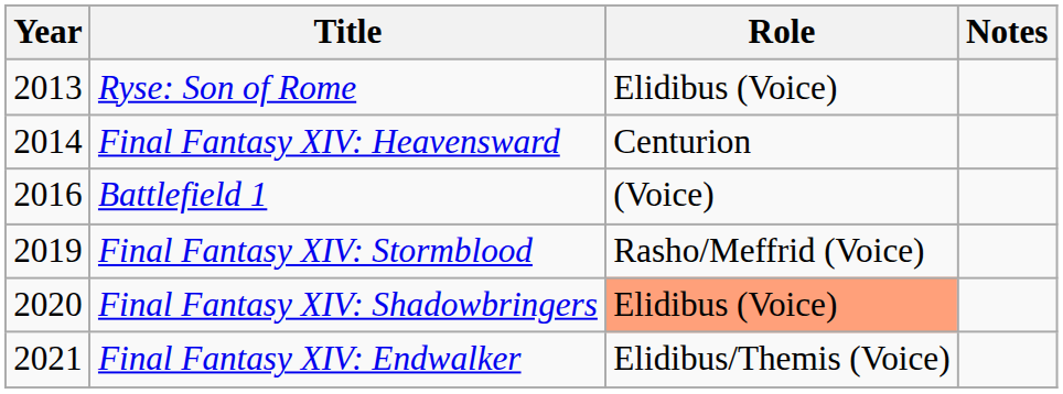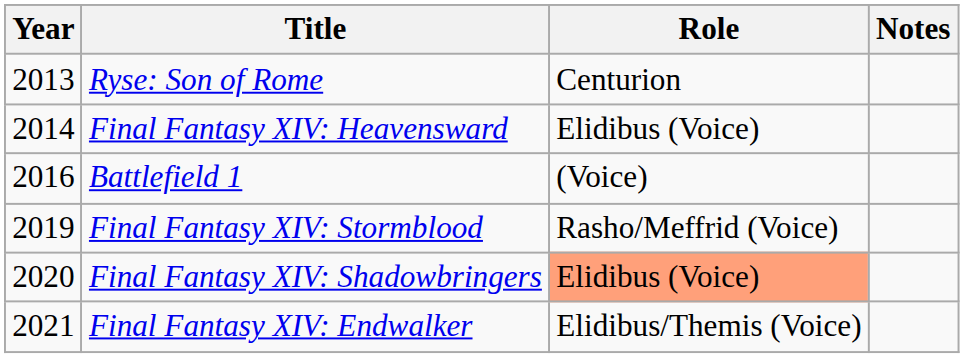 <table class="wikitable sortable">
 <tr>
 <th>Year</th>
 <th>Title</th>
 <th>Role</th>
 <th>Notes</th>
 </tr>
 <tr>
 <td>2013</td>
 <td><em><a href='#'>Ryse: Son of Rome</a></em></td>
-<td>Elidibus (Voice)</td>
+<td>Centurion</td>
 <td></td>
 </tr>
 <tr>
 <td>2014</td>
 <td><em><a href='#'>Final Fantasy XIV: Heavensward</a></em></td>
-<td>Centurion</td>
+<td>Elidibus (Voice)</td>
 <td></td>
 </tr>
 <tr>
 <td>2016</td>
 <td><em><a href='#'>Battlefield 1</a></em></td>
 <td>(Voice)</td>
 <td></td>
 </tr>
 <tr>
 <td>2019</td>
 <td><em><a href='#'>Final Fantasy XIV: Stormblood</a></em></td>
 <td>Rasho/Meffrid (Voice)</td>
 <td></td>
 </tr>
 <tr>
 <td>2020</td>
 <td><em><a href='#'>Final Fantasy XIV: Shadowbringers</a></em></td>
 <td style="background: lightsalmon;">Elidibus (Voice)</td>
 <td></td>
 </tr>
 <tr>
 <td>2021</td>
 <td><em><a href='#'>Final Fantasy XIV: Endwalker</a></em></td>
 <td>Elidibus/Themis (Voice)</td>
 </tr>
 </table>
